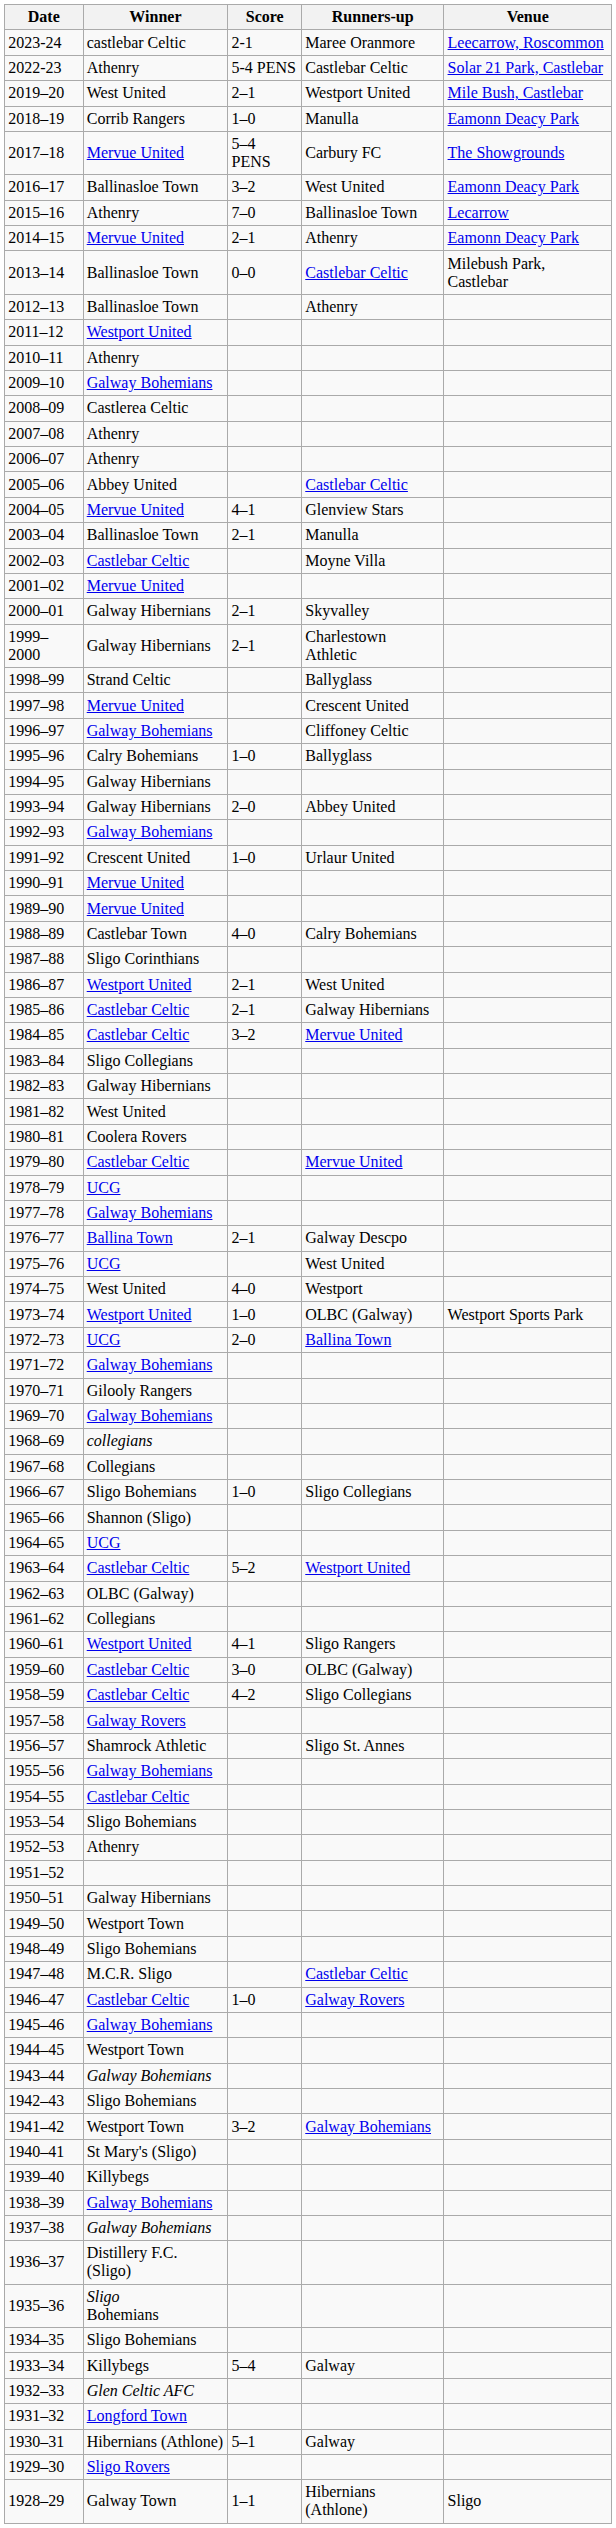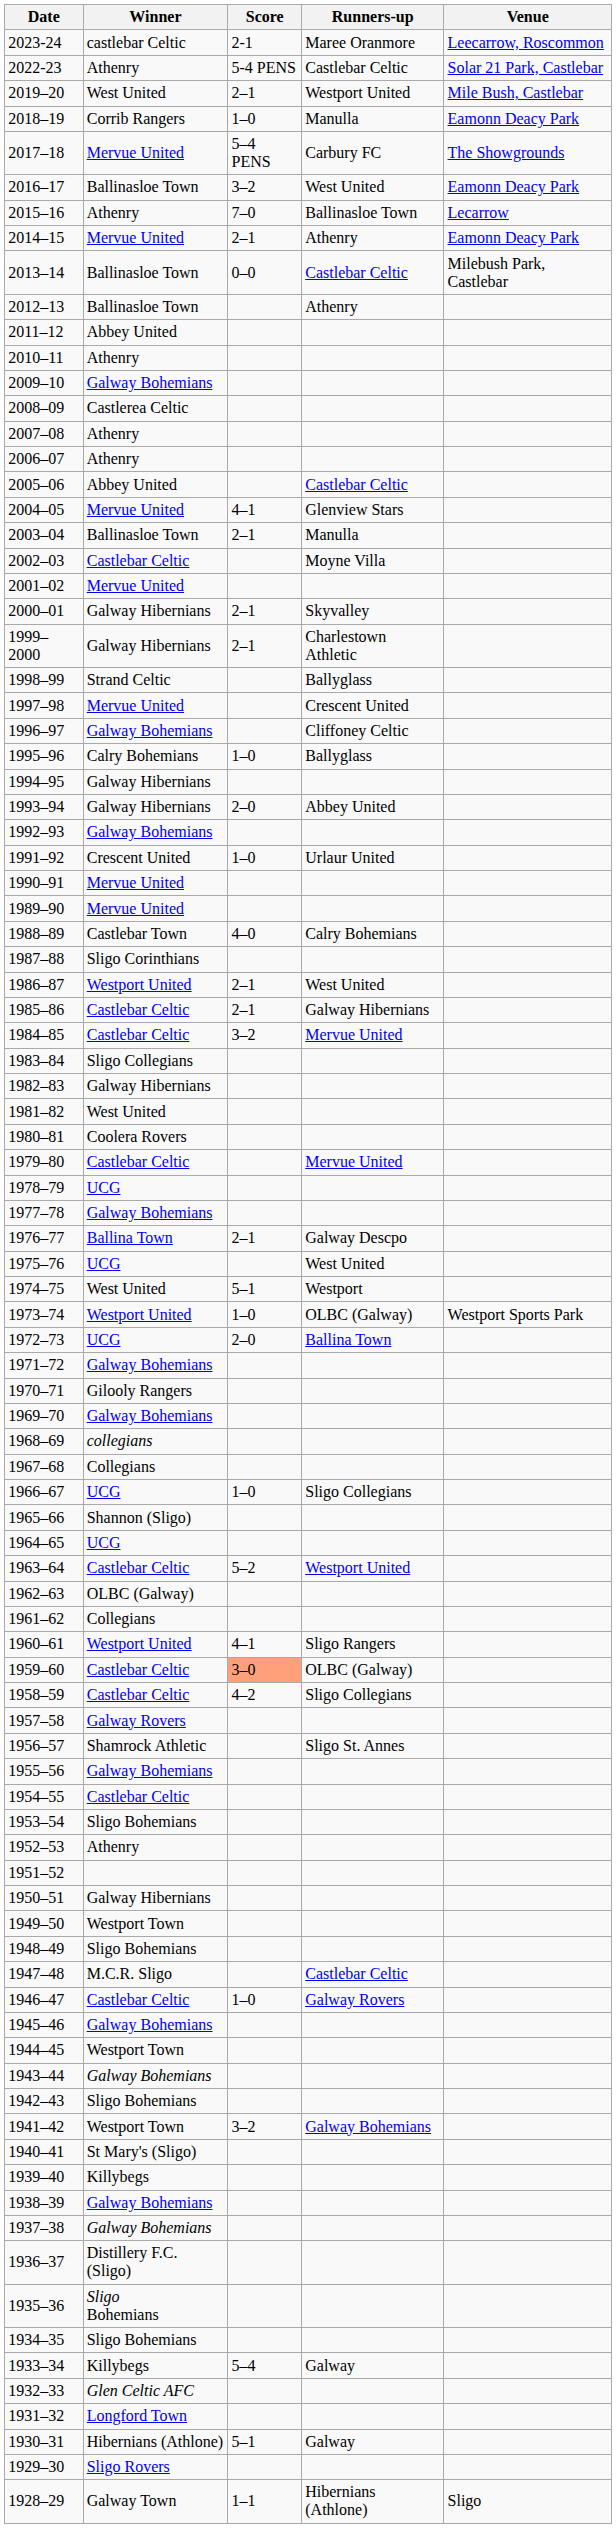 <table class="wikitable collapsible">
 <tr>
 <th>Date</th>
 <th>Winner</th>
 <th>Score</th>
 <th>Runners-up</th>
 <th>Venue</th>
 </tr>
 <tr>
 <td>2023-24</td>
 <td>castlebar Celtic</td>
 <td>2-1</td>
 <td>Maree Oranmore</td>
 <td><a href='#'>Leecarrow, Roscommon</a></td>
 </tr>
 <tr>
 <td>2022-23</td>
 <td>Athenry</td>
 <td>5-4 PENS</td>
 <td>Castlebar Celtic</td>
 <td><a href='#'>Solar 21 Park, Castlebar</a></td>
 </tr>
 <tr>
 <td>2019–20</td>
 <td>West United</td>
 <td>2–1</td>
 <td>Westport United</td>
 <td><a href='#'>Mile Bush, Castlebar</a></td>
 </tr>
 <tr>
 <td>2018–19</td>
 <td>Corrib Rangers</td>
 <td>1–0</td>
 <td>Manulla</td>
 <td><a href='#'>Eamonn Deacy Park</a></td>
 </tr>
 <tr>
 <td>2017–18</td>
 <td><a href='#'>Mervue United</a></td>
 <td>5–4 PENS</td>
 <td>Carbury FC</td>
 <td><a href='#'>The Showgrounds</a></td>
 </tr>
 <tr>
 <td>2016–17</td>
 <td>Ballinasloe Town</td>
 <td>3–2</td>
 <td>West United</td>
 <td><a href='#'>Eamonn Deacy Park</a></td>
 </tr>
 <tr>
 <td>2015–16</td>
 <td>Athenry</td>
 <td>7–0</td>
 <td>Ballinasloe Town</td>
 <td><a href='#'>Lecarrow</a></td>
 </tr>
 <tr>
 <td>2014–15</td>
 <td><a href='#'>Mervue United</a></td>
 <td>2–1</td>
 <td>Athenry</td>
 <td><a href='#'>Eamonn Deacy Park</a></td>
 </tr>
 <tr>
 <td>2013–14</td>
 <td>Ballinasloe Town</td>
 <td>0–0 </td>
 <td><a href='#'>Castlebar Celtic</a></td>
 <td>Milebush Park, Castlebar</td>
 </tr>
 <tr>
 <td>2012–13</td>
 <td>Ballinasloe Town</td>
 <td></td>
 <td>Athenry</td>
 <td></td>
 </tr>
 <tr>
 <td>2011–12</td>
-<td><a href='#'>Westport United</a></td>
+<td>Abbey United</td>
 <td></td>
 <td></td>
 <td></td>
 </tr>
 <tr>
 <td>2010–11</td>
 <td>Athenry</td>
 <td></td>
 <td></td>
 <td></td>
 </tr>
 <tr>
 <td>2009–10</td>
 <td><a href='#'>Galway Bohemians</a></td>
 <td></td>
 <td></td>
 <td></td>
 </tr>
 <tr>
 <td>2008–09</td>
 <td>Castlerea Celtic</td>
 <td></td>
 <td></td>
 <td></td>
 </tr>
 <tr>
 <td>2007–08</td>
 <td>Athenry</td>
 <td></td>
 <td></td>
 <td></td>
 </tr>
 <tr>
 <td>2006–07</td>
 <td>Athenry</td>
 <td></td>
 <td></td>
 <td></td>
 </tr>
 <tr>
 <td>2005–06</td>
 <td>Abbey United</td>
 <td></td>
 <td><a href='#'>Castlebar Celtic</a></td>
 <td></td>
 </tr>
 <tr>
 <td>2004–05</td>
 <td><a href='#'>Mervue United</a></td>
 <td>4–1</td>
 <td>Glenview Stars</td>
 <td></td>
 </tr>
 <tr>
 <td>2003–04</td>
 <td>Ballinasloe Town</td>
 <td>2–1</td>
 <td>Manulla</td>
 <td></td>
 </tr>
 <tr>
 <td>2002–03</td>
 <td><a href='#'>Castlebar Celtic</a></td>
 <td></td>
 <td>Moyne Villa</td>
 <td></td>
 </tr>
 <tr>
 <td>2001–02</td>
 <td><a href='#'>Mervue United</a></td>
 <td></td>
 <td></td>
 <td></td>
 </tr>
 <tr>
 <td>2000–01</td>
 <td>Galway Hibernians</td>
 <td>2–1</td>
 <td>Skyvalley</td>
 <td></td>
 </tr>
 <tr>
 <td>1999–2000</td>
 <td>Galway Hibernians</td>
 <td>2–1</td>
 <td>Charlestown Athletic</td>
 <td></td>
 </tr>
 <tr>
 <td>1998–99</td>
 <td>Strand Celtic</td>
 <td></td>
 <td>Ballyglass</td>
 <td></td>
 </tr>
 <tr>
 <td>1997–98</td>
 <td><a href='#'>Mervue United</a></td>
 <td></td>
 <td>Crescent United</td>
 <td></td>
 </tr>
 <tr>
 <td>1996–97</td>
 <td><a href='#'>Galway Bohemians</a></td>
 <td></td>
 <td>Cliffoney Celtic</td>
 <td></td>
 </tr>
 <tr>
 <td>1995–96</td>
 <td>Calry Bohemians</td>
 <td>1–0</td>
 <td>Ballyglass</td>
 <td></td>
 </tr>
 <tr>
 <td>1994–95</td>
 <td>Galway Hibernians</td>
 <td></td>
 <td></td>
 <td></td>
 </tr>
 <tr>
 <td>1993–94</td>
 <td>Galway Hibernians</td>
 <td>2–0</td>
 <td>Abbey United</td>
 <td></td>
 </tr>
 <tr>
 <td>1992–93</td>
 <td><a href='#'>Galway Bohemians</a></td>
 <td></td>
 <td></td>
 <td></td>
 </tr>
 <tr>
 <td>1991–92</td>
 <td>Crescent United</td>
 <td>1–0</td>
 <td>Urlaur United</td>
 <td></td>
 </tr>
 <tr>
 <td>1990–91</td>
 <td><a href='#'>Mervue United</a></td>
 <td></td>
 <td></td>
 <td></td>
 </tr>
 <tr>
 <td>1989–90</td>
 <td><a href='#'>Mervue United</a></td>
 <td></td>
 <td></td>
 <td></td>
 </tr>
 <tr>
 <td>1988–89</td>
 <td>Castlebar Town</td>
 <td>4–0</td>
 <td>Calry Bohemians</td>
 <td></td>
 </tr>
 <tr>
 <td>1987–88</td>
 <td>Sligo Corinthians</td>
 <td></td>
 <td></td>
 <td></td>
 </tr>
 <tr>
 <td>1986–87</td>
 <td><a href='#'>Westport United</a></td>
 <td>2–1</td>
 <td>West United</td>
 <td></td>
 </tr>
 <tr>
 <td>1985–86</td>
 <td><a href='#'>Castlebar Celtic</a></td>
 <td>2–1</td>
 <td>Galway Hibernians</td>
 <td></td>
 </tr>
 <tr>
 <td>1984–85</td>
 <td><a href='#'>Castlebar Celtic</a></td>
 <td>3–2</td>
 <td><a href='#'>Mervue United</a></td>
 <td></td>
 </tr>
 <tr>
 <td>1983–84</td>
 <td>Sligo Collegians</td>
 <td></td>
 <td></td>
 <td></td>
 </tr>
 <tr>
 <td>1982–83</td>
 <td>Galway Hibernians</td>
 <td></td>
 <td></td>
 <td></td>
 </tr>
 <tr>
 <td>1981–82</td>
 <td>West United</td>
 <td></td>
 <td></td>
 <td></td>
 </tr>
 <tr>
 <td>1980–81</td>
 <td>Coolera Rovers</td>
 <td></td>
 <td></td>
 <td></td>
 </tr>
 <tr>
 <td>1979–80</td>
 <td><a href='#'>Castlebar Celtic</a></td>
 <td></td>
 <td><a href='#'>Mervue United</a></td>
 <td></td>
 </tr>
 <tr>
 <td>1978–79</td>
 <td><a href='#'>UCG</a></td>
 <td></td>
 <td></td>
 <td></td>
 </tr>
 <tr>
 <td>1977–78</td>
 <td><a href='#'>Galway Bohemians</a></td>
 <td></td>
 <td></td>
 <td></td>
 </tr>
 <tr>
 <td>1976–77</td>
 <td><a href='#'>Ballina Town</a></td>
 <td>2–1</td>
 <td>Galway Descpo</td>
 <td></td>
 </tr>
 <tr>
 <td>1975–76</td>
 <td><a href='#'>UCG</a></td>
 <td></td>
 <td>West United</td>
 <td></td>
 </tr>
 <tr>
 <td>1974–75</td>
 <td>West United</td>
-<td>4–0</td>
+<td>5–1</td>
 <td>Westport</td>
 <td></td>
 </tr>
 <tr>
 <td>1973–74</td>
 <td><a href='#'>Westport United</a></td>
 <td>1–0</td>
 <td>OLBC (Galway)</td>
 <td>Westport Sports Park</td>
 </tr>
 <tr>
 <td>1972–73</td>
 <td><a href='#'>UCG</a></td>
 <td>2–0</td>
 <td><a href='#'>Ballina Town</a></td>
 <td></td>
 </tr>
 <tr>
 <td>1971–72</td>
 <td><a href='#'>Galway Bohemians</a></td>
 <td></td>
 <td></td>
 <td></td>
 </tr>
 <tr>
 <td>1970–71</td>
 <td>Gilooly Rangers</td>
 <td></td>
 <td></td>
 <td></td>
 </tr>
 <tr>
 <td>1969–70</td>
 <td><a href='#'>Galway Bohemians</a></td>
 <td></td>
 <td></td>
 <td></td>
 </tr>
 <tr>
 <td>1968–69</td>
 <td><em>collegians</em></td>
 <td></td>
 <td></td>
 <td></td>
 </tr>
 <tr>
 <td>1967–68</td>
 <td>Collegians</td>
 <td></td>
 <td></td>
 <td></td>
 </tr>
 <tr>
 <td>1966–67</td>
-<td>Sligo Bohemians</td>
+<td><a href='#'>UCG</a></td>
 <td>1–0</td>
 <td>Sligo Collegians</td>
 <td></td>
 </tr>
 <tr>
 <td>1965–66</td>
 <td>Shannon (Sligo)</td>
 <td></td>
 <td></td>
 <td></td>
 </tr>
 <tr>
 <td>1964–65</td>
 <td><a href='#'>UCG</a></td>
 <td></td>
 <td></td>
 <td></td>
 </tr>
 <tr>
 <td>1963–64</td>
 <td><a href='#'>Castlebar Celtic</a></td>
 <td>5–2</td>
 <td><a href='#'>Westport United</a></td>
 <td></td>
 </tr>
 <tr>
 <td>1962–63</td>
 <td>OLBC (Galway)</td>
 <td></td>
 <td></td>
 <td></td>
 </tr>
 <tr>
 <td>1961–62</td>
 <td>Collegians</td>
 <td></td>
 <td></td>
 <td></td>
 </tr>
 <tr>
 <td>1960–61</td>
 <td><a href='#'>Westport United</a></td>
 <td>4–1</td>
 <td>Sligo Rangers</td>
 <td></td>
 </tr>
 <tr>
 <td>1959–60</td>
 <td><a href='#'>Castlebar Celtic</a></td>
-<td>3–0</td>
+<td style="background: lightsalmon;">3–0</td>
 <td>OLBC (Galway)</td>
 <td></td>
 </tr>
 <tr>
 <td>1958–59</td>
 <td><a href='#'>Castlebar Celtic</a></td>
 <td>4–2</td>
 <td>Sligo Collegians</td>
 <td></td>
 </tr>
 <tr>
 <td>1957–58</td>
 <td><a href='#'>Galway Rovers</a></td>
 <td></td>
 <td></td>
 <td></td>
 </tr>
 <tr>
 <td>1956–57</td>
 <td>Shamrock Athletic</td>
 <td></td>
 <td>Sligo St. Annes</td>
 <td></td>
 </tr>
 <tr>
 <td>1955–56</td>
 <td><a href='#'>Galway Bohemians</a></td>
 <td></td>
 <td></td>
 <td></td>
 </tr>
 <tr>
 <td>1954–55</td>
 <td><a href='#'>Castlebar Celtic</a></td>
 <td></td>
 <td></td>
 <td></td>
 </tr>
 <tr>
 <td>1953–54</td>
 <td>Sligo Bohemians</td>
 <td></td>
 <td></td>
 <td></td>
 </tr>
 <tr>
 <td>1952–53</td>
 <td>Athenry</td>
 <td></td>
 <td></td>
 <td></td>
 </tr>
 <tr>
 <td>1951–52</td>
 <td></td>
 <td></td>
 <td></td>
 <td></td>
 </tr>
 <tr>
 <td>1950–51</td>
 <td>Galway Hibernians</td>
 <td></td>
 <td></td>
 <td></td>
 </tr>
 <tr>
 <td>1949–50</td>
 <td>Westport Town</td>
 <td></td>
 <td></td>
 <td></td>
 </tr>
 <tr>
 <td>1948–49</td>
 <td>Sligo Bohemians</td>
 <td></td>
 <td></td>
 <td></td>
 </tr>
 <tr>
 <td>1947–48</td>
 <td>M.C.R. Sligo</td>
 <td></td>
 <td><a href='#'>Castlebar Celtic</a></td>
 <td></td>
 </tr>
 <tr>
 <td>1946–47</td>
 <td><a href='#'>Castlebar Celtic</a></td>
 <td>1–0</td>
 <td><a href='#'>Galway Rovers</a></td>
 <td></td>
 </tr>
 <tr>
 <td>1945–46</td>
 <td><a href='#'>Galway Bohemians</a></td>
 <td></td>
 <td></td>
 <td></td>
 </tr>
 <tr>
 <td>1944–45</td>
 <td>Westport Town</td>
 <td></td>
 <td></td>
 <td></td>
 </tr>
 <tr>
 <td>1943–44</td>
 <td><em>Galway Bohemians</em></td>
 <td></td>
 <td></td>
 <td></td>
 </tr>
 <tr>
 <td>1942–43</td>
 <td>Sligo Bohemians</td>
 <td></td>
 <td></td>
 <td></td>
 </tr>
 <tr>
 <td>1941–42</td>
 <td>Westport Town</td>
 <td>3–2</td>
 <td><a href='#'>Galway Bohemians</a></td>
 <td></td>
 </tr>
 <tr>
 <td>1940–41</td>
 <td>St Mary's (Sligo)</td>
 <td></td>
 <td></td>
 <td></td>
 </tr>
 <tr>
 <td>1939–40</td>
 <td>Killybegs</td>
 <td></td>
 <td></td>
 <td></td>
 </tr>
 <tr>
 <td>1938–39</td>
 <td><a href='#'>Galway Bohemians</a></td>
 <td></td>
 <td></td>
 <td></td>
 </tr>
 <tr>
 <td>1937–38</td>
 <td><em>Galway Bohemians</em></td>
 <td></td>
 <td></td>
 <td></td>
 </tr>
 <tr>
 <td>1936–37</td>
 <td>Distillery F.C. (Sligo)</td>
 <td></td>
 <td></td>
 <td></td>
 </tr>
 <tr>
 <td>1935–36</td>
 <td><em>Sligo</em><br>Bohemians</td>
 <td></td>
 <td></td>
 <td></td>
 </tr>
 <tr>
 <td>1934–35</td>
 <td>Sligo Bohemians</td>
 <td></td>
 <td></td>
 <td></td>
 </tr>
 <tr>
 <td>1933–34</td>
 <td>Killybegs</td>
 <td>5–4</td>
 <td>Galway</td>
 <td></td>
 </tr>
 <tr>
 <td>1932–33</td>
 <td><em>Glen Celtic AFC</em></td>
 <td></td>
 <td></td>
 <td></td>
 </tr>
 <tr>
 <td>1931–32</td>
 <td><a href='#'>Longford Town</a></td>
 <td></td>
 <td></td>
 <td></td>
 </tr>
 <tr>
 <td>1930–31</td>
 <td>Hibernians (Athlone)</td>
 <td>5–1 </td>
 <td>Galway</td>
 <td></td>
 </tr>
 <tr>
 <td>1929–30</td>
 <td><a href='#'>Sligo Rovers</a></td>
 <td></td>
 <td></td>
 <td></td>
 </tr>
 <tr>
 <td>1928–29</td>
 <td>Galway Town</td>
 <td>1–1 </td>
 <td>Hibernians (Athlone)</td>
 <td>Sligo</td>
 </tr>
 <tr>
 </tr>
 </table>
